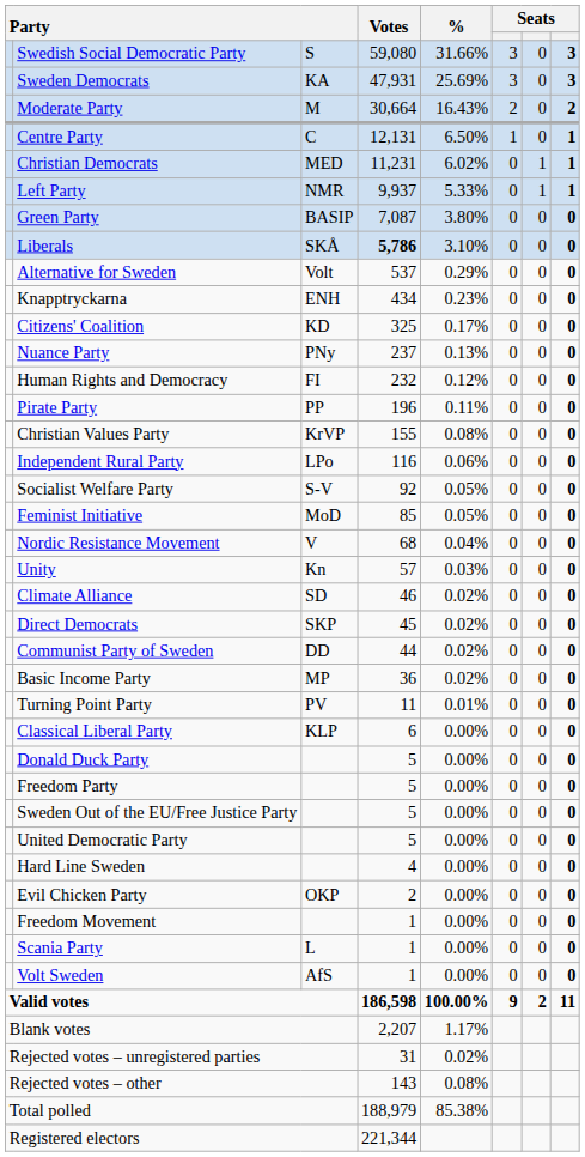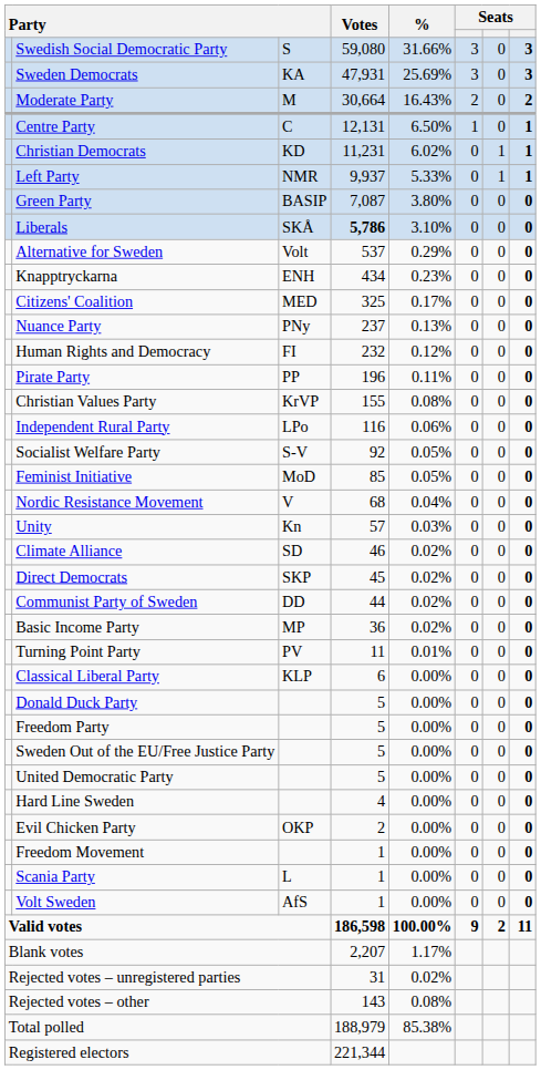 <table class="wikitable" border="1" style="text-align:right;">
 <tr>
 <th style="text-align:left;" valign=bottom rowspan=2 colspan=3>Party</th>
 <th align=center valign=bottom rowspan=2 width="50">Votes</th>
 <th align=center valign=bottom rowspan=2 width="50">%</th>
 <th colspan=3>Seats</th>
 </tr>
 <tr>
 <th align=center valign=bottom width="20"><small></small></th>
 <th align=center valign=bottom width="20"><small><a href='#'></a></small></th>
 <th align=center valign=bottom width="20"><small></small></th>
 </tr>
 <tr style="background:#CEE0F2;">
 <td></td>
 <td align=left style="white-space: nowrap;"><a href='#'>Swedish Social Democratic Party</a></td>
 <td align=left>S</td>
 <td>59,080</td>
 <td>31.66%</td>
 <td>3</td>
 <td>0</td>
 <td><strong>3</strong></td>
 </tr>
 <tr style="background:#CEE0F2;">
 <td></td>
 <td align=left><a href='#'>Sweden Democrats</a></td>
 <td align=left>KA</td>
 <td>47,931</td>
 <td>25.69%</td>
 <td>3</td>
 <td>0</td>
 <td><strong>3</strong></td>
 </tr>
 <tr style="background:#CEE0F2;">
 <td></td>
 <td align=left><a href='#'>Moderate Party</a></td>
 <td align=left>M</td>
 <td>30,664</td>
 <td>16.43%</td>
 <td>2</td>
 <td>0</td>
 <td><strong>2</strong></td>
 </tr>
 <tr style="background:#CEE0F2; border-top:3px solid darkgray;">
 <td></td>
 <td align=left><a href='#'>Centre Party</a></td>
 <td align=left>C</td>
 <td>12,131</td>
 <td>6.50%</td>
 <td>1</td>
 <td>0</td>
 <td><strong>1</strong></td>
 </tr>
 <tr style="background:#CEE0F2;">
 <td></td>
 <td align=left><a href='#'>Christian Democrats</a></td>
-<td align=left>MED</td>
+<td align=left>KD</td>
 <td>11,231</td>
 <td>6.02%</td>
 <td>0</td>
 <td>1</td>
 <td><strong>1</strong></td>
 </tr>
 <tr style="background:#CEE0F2;">
 <td></td>
 <td align=left><a href='#'>Left Party</a></td>
 <td align=left>NMR</td>
 <td>9,937</td>
 <td>5.33%</td>
 <td>0</td>
 <td>1</td>
 <td><strong>1</strong></td>
 </tr>
 <tr style="background:#CEE0F2;">
 <td></td>
 <td align=left><a href='#'>Green Party</a></td>
 <td align=left>BASIP</td>
 <td>7,087</td>
 <td>3.80%</td>
 <td>0</td>
 <td>0</td>
 <td><strong>0</strong></td>
 </tr>
 <tr style="background:#CEE0F2;">
 <td></td>
 <td align=left><a href='#'>Liberals</a></td>
 <td align=left>SKÅ</td>
 <td><strong>5,786</strong></td>
 <td>3.10%</td>
 <td>0</td>
 <td>0</td>
 <td><strong>0</strong></td>
 </tr>
 <tr>
 <td></td>
 <td align=left><a href='#'>Alternative for Sweden</a></td>
 <td align=left>Volt</td>
 <td>537</td>
 <td>0.29%</td>
 <td>0</td>
 <td>0</td>
 <td><strong>0</strong></td>
 </tr>
 <tr>
 <td></td>
 <td align=left>Knapptryckarna</td>
 <td align=left>ENH</td>
 <td>434</td>
 <td>0.23%</td>
 <td>0</td>
 <td>0</td>
 <td><strong>0</strong></td>
 </tr>
 <tr>
 <td></td>
 <td align=left><a href='#'>Citizens' Coalition</a></td>
-<td align=left>KD</td>
+<td align=left>MED</td>
 <td>325</td>
 <td>0.17%</td>
 <td>0</td>
 <td>0</td>
 <td><strong>0</strong></td>
 </tr>
 <tr>
 <td></td>
 <td align=left><a href='#'>Nuance Party</a></td>
 <td align=left>PNy</td>
 <td>237</td>
 <td>0.13%</td>
 <td>0</td>
 <td>0</td>
 <td><strong>0</strong></td>
 </tr>
 <tr>
 <td></td>
 <td align=left>Human Rights and Democracy</td>
 <td align=left>FI</td>
 <td>232</td>
 <td>0.12%</td>
 <td>0</td>
 <td>0</td>
 <td><strong>0</strong></td>
 </tr>
 <tr>
 <td></td>
 <td align=left><a href='#'>Pirate Party</a></td>
 <td align=left>PP</td>
 <td>196</td>
 <td>0.11%</td>
 <td>0</td>
 <td>0</td>
 <td><strong>0</strong></td>
 </tr>
 <tr>
 <td></td>
 <td align=left>Christian Values Party</td>
 <td align=left>KrVP</td>
 <td>155</td>
 <td>0.08%</td>
 <td>0</td>
 <td>0</td>
 <td><strong>0</strong></td>
 </tr>
 <tr>
 <td></td>
 <td align=left><a href='#'>Independent Rural Party</a></td>
 <td align=left>LPo</td>
 <td>116</td>
 <td>0.06%</td>
 <td>0</td>
 <td>0</td>
 <td><strong>0</strong></td>
 </tr>
 <tr>
 <td></td>
 <td align=left>Socialist Welfare Party</td>
 <td align=left>S-V</td>
 <td>92</td>
 <td>0.05%</td>
 <td>0</td>
 <td>0</td>
 <td><strong>0</strong></td>
 </tr>
 <tr>
 <td></td>
 <td align=left><a href='#'>Feminist Initiative</a></td>
 <td align=left>MoD</td>
 <td>85</td>
 <td>0.05%</td>
 <td>0</td>
 <td>0</td>
 <td><strong>0</strong></td>
 </tr>
 <tr>
 <td></td>
 <td align=left><a href='#'>Nordic Resistance Movement</a></td>
 <td align=left>V</td>
 <td>68</td>
 <td>0.04%</td>
 <td>0</td>
 <td>0</td>
 <td><strong>0</strong></td>
 </tr>
 <tr>
 <td></td>
 <td align=left><a href='#'>Unity</a></td>
 <td align="left">Kn</td>
 <td>57</td>
 <td>0.03%</td>
 <td>0</td>
 <td>0</td>
 <td><strong>0</strong></td>
 </tr>
 <tr>
 <td></td>
 <td align=left><a href='#'>Climate Alliance</a></td>
 <td align=left>SD</td>
 <td>46</td>
 <td>0.02%</td>
 <td>0</td>
 <td>0</td>
 <td><strong>0</strong></td>
 </tr>
 <tr>
 <td></td>
 <td align=left><a href='#'>Direct Democrats</a></td>
 <td align=left>SKP</td>
 <td>45</td>
 <td>0.02%</td>
 <td>0</td>
 <td>0</td>
 <td><strong>0</strong></td>
 </tr>
 <tr>
 <td></td>
 <td align=left><a href='#'>Communist Party of Sweden</a></td>
 <td align=left>DD</td>
 <td>44</td>
 <td>0.02%</td>
 <td>0</td>
 <td>0</td>
 <td><strong>0</strong></td>
 </tr>
 <tr>
 <td></td>
 <td align=left>Basic Income Party</td>
 <td align=left>MP</td>
 <td>36</td>
 <td>0.02%</td>
 <td>0</td>
 <td>0</td>
 <td><strong>0</strong></td>
 </tr>
 <tr>
 <td></td>
 <td align=left>Turning Point Party</td>
 <td align=left>PV</td>
 <td>11</td>
 <td>0.01%</td>
 <td>0</td>
 <td>0</td>
 <td><strong>0</strong></td>
 </tr>
 <tr>
 <td></td>
 <td align=left><a href='#'>Classical Liberal Party</a></td>
 <td align=left>KLP</td>
 <td>6</td>
 <td>0.00%</td>
 <td>0</td>
 <td>0</td>
 <td><strong>0</strong></td>
 </tr>
 <tr>
 <td></td>
 <td align=left><a href='#'>Donald Duck Party</a></td>
 <td align=left></td>
 <td>5</td>
 <td>0.00%</td>
 <td>0</td>
 <td>0</td>
 <td><strong>0</strong></td>
 </tr>
 <tr>
 <td></td>
 <td align=left>Freedom Party</td>
 <td align=left></td>
 <td>5</td>
 <td>0.00%</td>
 <td>0</td>
 <td>0</td>
 <td><strong>0</strong></td>
 </tr>
 <tr>
 <td></td>
 <td align=left>Sweden Out of the EU/Free Justice Party</td>
 <td align=left></td>
 <td>5</td>
 <td>0.00%</td>
 <td>0</td>
 <td>0</td>
 <td><strong>0</strong></td>
 </tr>
 <tr>
 <td></td>
 <td align=left>United Democratic Party</td>
 <td align=left></td>
 <td>5</td>
 <td>0.00%</td>
 <td>0</td>
 <td>0</td>
 <td><strong>0</strong></td>
 </tr>
 <tr>
 <td></td>
 <td align=left>Hard Line Sweden</td>
 <td align=left></td>
 <td>4</td>
 <td>0.00%</td>
 <td>0</td>
 <td>0</td>
 <td><strong>0</strong></td>
 </tr>
 <tr>
 <td></td>
 <td align=left>Evil Chicken Party</td>
 <td align=left>OKP</td>
 <td>2</td>
 <td>0.00%</td>
 <td>0</td>
 <td>0</td>
 <td><strong>0</strong></td>
 </tr>
 <tr>
 <td></td>
 <td align=left>Freedom Movement</td>
 <td align=left></td>
 <td>1</td>
 <td>0.00%</td>
 <td>0</td>
 <td>0</td>
 <td><strong>0</strong></td>
 </tr>
 <tr>
 <td></td>
 <td align=left><a href='#'>Scania Party</a></td>
 <td align=left>L</td>
 <td>1</td>
 <td>0.00%</td>
 <td>0</td>
 <td>0</td>
 <td><strong>0</strong></td>
 </tr>
 <tr>
 <td></td>
 <td align=left><a href='#'>Volt Sweden</a></td>
 <td align=left>AfS</td>
 <td>1</td>
 <td>0.00%</td>
 <td>0</td>
 <td>0</td>
 <td><strong>0</strong></td>
 </tr>
 <tr style="font-weight:bold">
 <td align=left colspan=3>Valid votes</td>
 <td>186,598</td>
 <td>100.00%</td>
 <td>9</td>
 <td>2</td>
 <td>11</td>
 </tr>
 <tr>
 <td align=left colspan=3>Blank votes</td>
 <td>2,207</td>
 <td>1.17%</td>
 <td></td>
 <td></td>
 <td></td>
 </tr>
 <tr>
 <td align=left colspan=3>Rejected votes – unregistered parties</td>
 <td>31</td>
 <td>0.02%</td>
 <td></td>
 <td></td>
 <td></td>
 </tr>
 <tr>
 <td align=left colspan=3>Rejected votes – other</td>
 <td>143</td>
 <td>0.08%</td>
 <td></td>
 <td></td>
 <td></td>
 </tr>
 <tr>
 <td align=left colspan=3>Total polled</td>
 <td>188,979</td>
 <td>85.38%</td>
 <td></td>
 <td></td>
 <td></td>
 </tr>
 <tr>
 <td align=left colspan=3>Registered electors</td>
 <td>221,344</td>
 <td></td>
 <td></td>
 <td></td>
 <td></td>
 </tr>
 </table>
